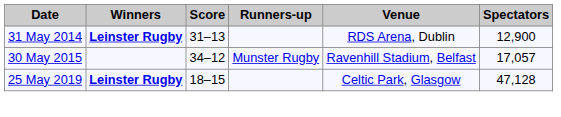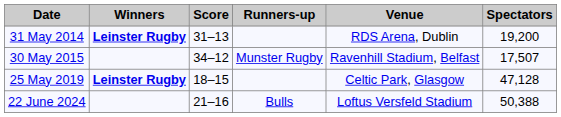 <table cellpadding="4" cellspacing="0" border="1" style="background:#f7f8ff; font-size:100%; border:gray solid 1px; border-collapse:collapse;">
 <tr style="background:#ccc;">
 <td align=center><strong>Date</strong></td>
 <td align=center><strong>Winners</strong></td>
 <td align=center><strong>Score</strong></td>
 <td align=center><strong>Runners-up</strong></td>
 <td align=center><strong>Venue</strong></td>
 <td align=center><strong>Spectators</strong></td>
 </tr>
 <tr>
 <td align=center><a href='#'>31 May 2014</a></td>
 <td align=center><strong><a href='#'>Leinster Rugby</a></strong></td>
 <td align=center>31–13</td>
 <td align=center></td>
 <td align=center><a href='#'>RDS Arena</a>, Dublin</td>
-<td align=center>12,900</td>
+<td align=center>19,200</td>
 </tr>
 <tr>
 <td align=center><a href='#'>30 May 2015</a></td>
 <td align=center></td>
 <td align=center>34–12</td>
 <td align=center><a href='#'>Munster Rugby</a></td>
 <td align=center><a href='#'>Ravenhill Stadium</a>, <a href='#'>Belfast</a></td>
-<td align=center>17,057</td>
+<td align=center>17,507</td>
 </tr>
 <tr>
 <td align=center><a href='#'>25 May 2019</a></td>
 <td align=center><strong><a href='#'>Leinster Rugby</a></strong></td>
 <td align=center>18–15</td>
 <td align=center></td>
 <td align=center><a href='#'>Celtic Park</a>, <a href='#'>Glasgow</a></td>
 <td align=center>47,128</td>
 </tr>
+<tr>
+<td align=center><a href='#'>22 June 2024</a></td>
+<td align=center><strong></strong></td>
+<td align=center>21–16</td>
+<td align=center><a href='#'>Bulls</a></td>
+<td align=center><a href='#'>Loftus Versfeld Stadium</a></td>
+<td align=center>50,388</td>
+</tr>
 </table>
